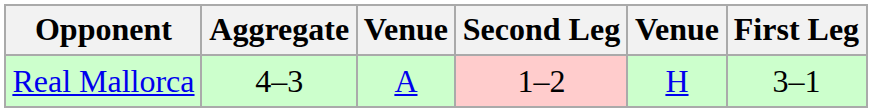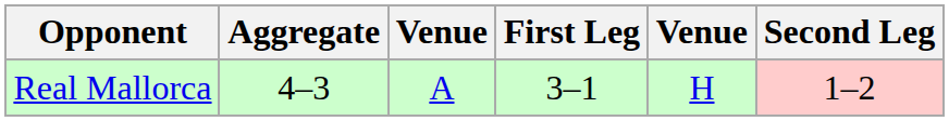 <table class="wikitable" style="font-size:100%; text-align:center">
 <tr>
 <th>Opponent</th>
 <th>Aggregate</th>
 <th>Venue</th>
+<th>First Leg</th>
+<th>Venue</th>
 <th>Second Leg</th>
-<th>Venue</th>
-<th>First Leg</th>
 </tr>
 <tr bgcolor= CCFFCC>
 <td><a href='#'>Real Mallorca</a></td>
 <td>4–3</td>
 <td><a href='#'>A</a></td>
+<td>3–1</td>
+<td><a href='#'>H</a></td>
 <td bgcolor="FFCCCC">1–2</td>
-<td><a href='#'>H</a></td>
-<td>3–1</td>
 </tr>
 </table>
